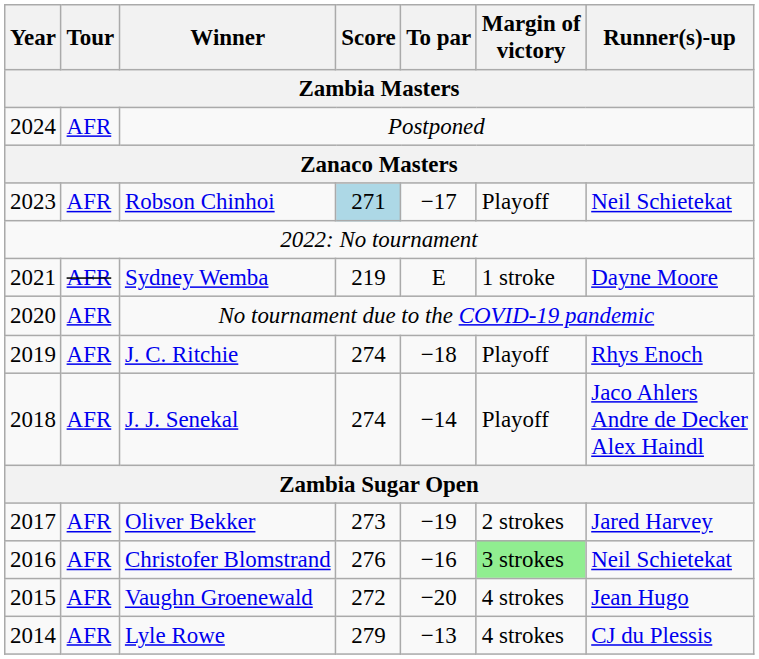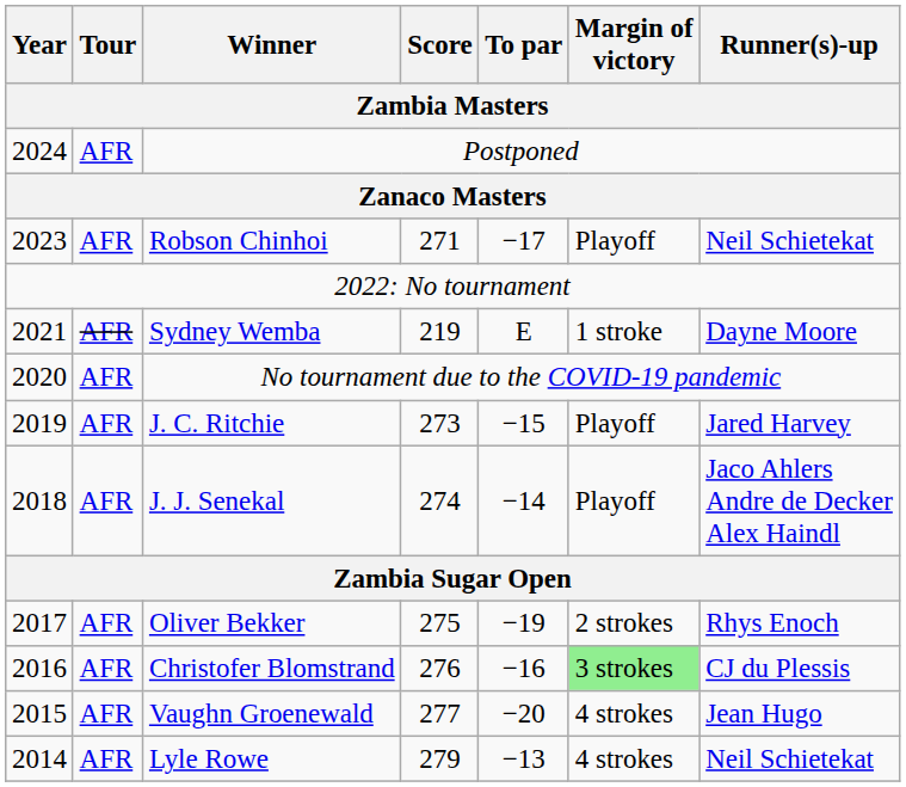 <table class=wikitable style="font-size:95%">
 <tr>
 <th>Year</th>
 <th>Tour</th>
 <th>Winner</th>
 <th>Score</th>
 <th>To par</th>
 <th>Margin of<br>victory</th>
 <th>Runner(s)-up</th>
 </tr>
 <tr>
 <th colspan=8>Zambia Masters</th>
 </tr>
 <tr>
 <td>2024</td>
 <td><a href='#'>AFR</a></td>
 <td colspan=6 align=center><em>Postponed</em></td>
 </tr>
 <tr>
 <th colspan=8>Zanaco Masters</th>
 </tr>
 <tr>
 <td>2023</td>
 <td><a href='#'>AFR</a></td>
 <td> <a href='#'>Robson Chinhoi</a></td>
-<td align=center style="background: lightblue;">271</td>
+<td align=center>271</td>
 <td align=center>−17</td>
 <td>Playoff</td>
 <td> <a href='#'>Neil Schietekat</a></td>
 </tr>
 <tr>
 <td colspan=8 align=center><em>2022: No tournament</em></td>
 </tr>
 <tr>
 <td>2021</td>
 <td><s><a href='#'>AFR</a></s></td>
 <td> <a href='#'>Sydney Wemba</a></td>
 <td align=center>219</td>
 <td align=center>E</td>
 <td>1 stroke</td>
 <td> <a href='#'>Dayne Moore</a></td>
 </tr>
 <tr>
 <td>2020</td>
 <td><a href='#'>AFR</a></td>
 <td colspan=5 align=center><em>No tournament due to the <a href='#'>COVID-19 pandemic</a></em></td>
 </tr>
 <tr>
 <td>2019</td>
 <td><a href='#'>AFR</a></td>
 <td> <a href='#'>J. C. Ritchie</a></td>
-<td align=center>274</td>
-<td align=center>−18</td>
+<td align=center>273</td>
+<td align=center>−15</td>
 <td>Playoff</td>
-<td> <a href='#'>Rhys Enoch</a></td>
+<td> <a href='#'>Jared Harvey</a></td>
 </tr>
 <tr>
 <td>2018</td>
 <td><a href='#'>AFR</a></td>
 <td> <a href='#'>J. J. Senekal</a></td>
 <td align=center>274</td>
 <td align=center>−14</td>
 <td>Playoff</td>
 <td> <a href='#'>Jaco Ahlers</a><br> <a href='#'>Andre de Decker</a><br> <a href='#'>Alex Haindl</a></td>
 </tr>
 <tr>
 <th colspan=8>Zambia Sugar Open</th>
 </tr>
 <tr>
 <td>2017</td>
 <td><a href='#'>AFR</a></td>
 <td> <a href='#'>Oliver Bekker</a></td>
-<td align=center>273</td>
+<td align=center>275</td>
 <td align=center>−19</td>
 <td>2 strokes</td>
-<td> <a href='#'>Jared Harvey</a></td>
+<td> <a href='#'>Rhys Enoch</a></td>
 </tr>
 <tr>
 <td>2016</td>
 <td><a href='#'>AFR</a></td>
 <td> <a href='#'>Christofer Blomstrand</a></td>
 <td align=center>276</td>
 <td align=center>−16</td>
 <td style="background: lightgreen;">3 strokes</td>
-<td> <a href='#'>Neil Schietekat</a></td>
+<td> <a href='#'>CJ du Plessis</a></td>
 </tr>
 <tr>
 <td>2015</td>
 <td><a href='#'>AFR</a></td>
 <td> <a href='#'>Vaughn Groenewald</a></td>
-<td align=center>272</td>
+<td align=center>277</td>
 <td align=center>−20</td>
 <td>4 strokes</td>
 <td> <a href='#'>Jean Hugo</a></td>
 </tr>
 <tr>
 <td>2014</td>
 <td><a href='#'>AFR</a></td>
 <td> <a href='#'>Lyle Rowe</a></td>
 <td align=center>279</td>
 <td align=center>−13</td>
 <td>4 strokes</td>
-<td> <a href='#'>CJ du Plessis</a></td>
+<td> <a href='#'>Neil Schietekat</a></td>
 </tr>
 </table>
